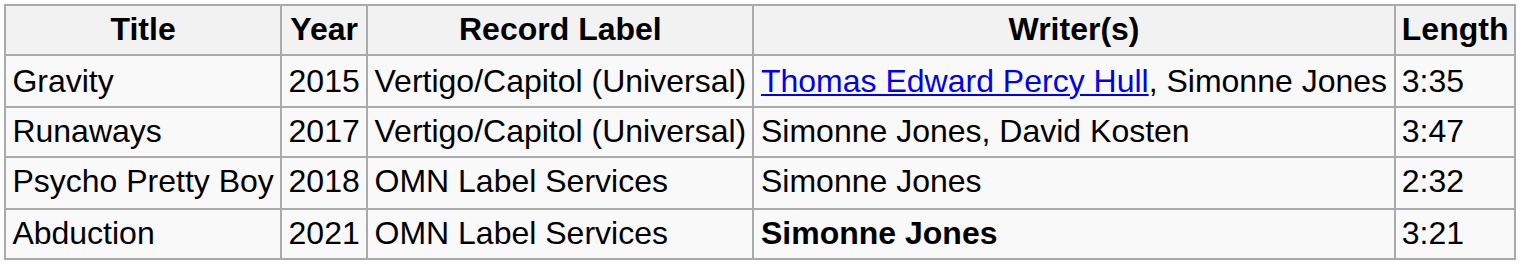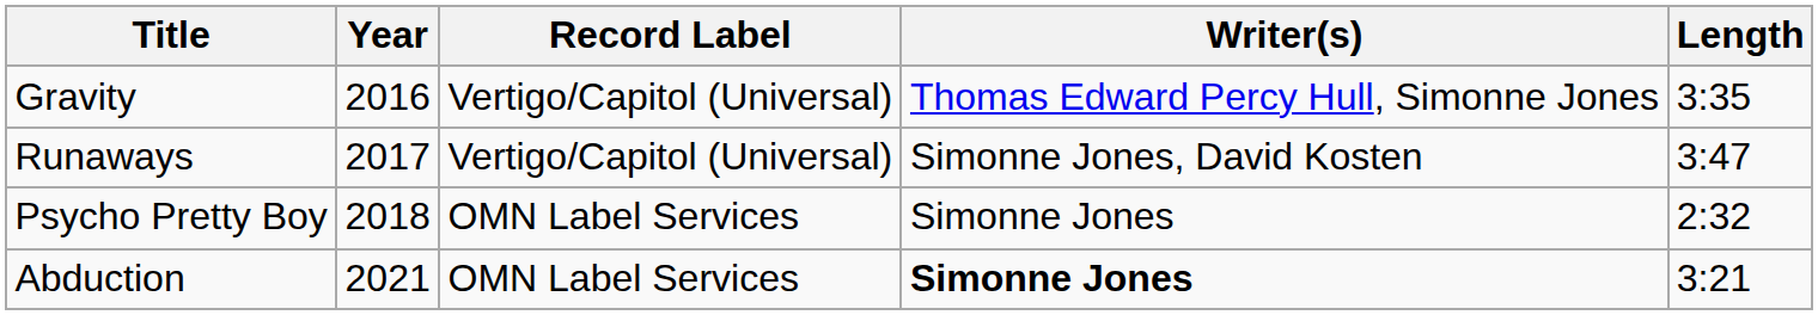 <table class="wikitable">
 <tr>
 <th>Title</th>
 <th>Year</th>
 <th>Record Label</th>
 <th>Writer(s)</th>
 <th>Length</th>
 </tr>
 <tr>
 <td>Gravity</td>
-<td>2015</td>
+<td>2016</td>
 <td>Vertigo/Capitol (Universal)</td>
 <td><a href='#'>Thomas Edward Percy Hull</a>, Simonne Jones</td>
 <td>3:35</td>
 </tr>
 <tr>
 <td>Runaways</td>
 <td>2017</td>
 <td>Vertigo/Capitol (Universal)</td>
 <td>Simonne Jones, David Kosten</td>
 <td>3:47</td>
 </tr>
 <tr>
 <td>Psycho Pretty Boy</td>
 <td>2018</td>
 <td>OMN Label Services</td>
 <td>Simonne Jones</td>
 <td>2:32</td>
 </tr>
 <tr>
 <td>Abduction</td>
 <td>2021</td>
 <td>OMN Label Services</td>
 <td><strong>Simonne Jones</strong></td>
 <td>3:21</td>
 </tr>
 </table>
